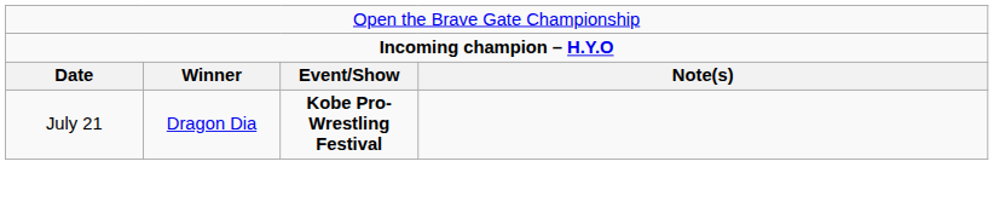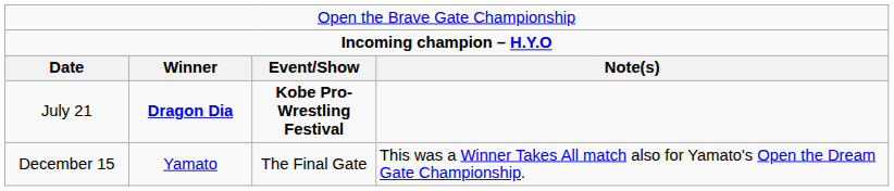 <table class="wikitable" style="text-align:center; width:100%;">
 <tr>
 <td colspan="4" style="text-align: center;"><a href='#'>Open the Brave Gate Championship</a></td>
 </tr>
 <tr>
 <td colspan="4" style="text-align: center;"><strong>Incoming champion – <a href='#'>H.Y.O</a></strong></td>
 </tr>
 <tr>
 <th width=14%>Date</th>
 <th width=14%>Winner</th>
 <th width=14%>Event/Show</th>
 <th width=58%>Note(s)</th>
 </tr>
 <tr>
 <td>July 21</td>
-<td><a href='#'>Dragon Dia</a></td>
+<td><strong><a href='#'>Dragon Dia</a></strong></td>
 <td><strong>Kobe Pro-Wrestling Festival</strong></td>
 <td></td>
 </tr>
+<tr>
+<td>December 15</td>
+<td><a href='#'>Yamato</a></td>
+<td>The Final Gate</td>
+<td align=left>This was a <a href='#'>Winner Takes All match</a> also for Yamato's <a href='#'>Open the Dream Gate Championship</a>.</td>
+</tr>
 </table>
